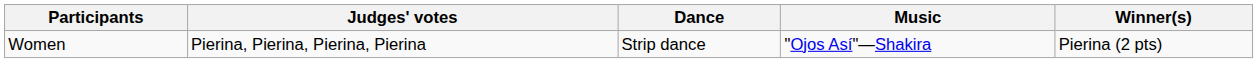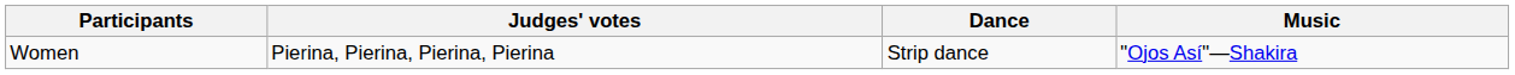 <table class="wikitable" style="width:95%; white-space:nowrap">
 <tr>
 <th>Participants</th>
 <th>Judges' votes</th>
 <th>Dance</th>
 <th>Music</th>
-<th>Winner(s)</th>
 </tr>
 <tr>
 <td>Women</td>
 <td>Pierina, Pierina, Pierina, Pierina</td>
 <td>Strip dance</td>
 <td>"<a href='#'>Ojos Así</a>"—<a href='#'>Shakira</a></td>
-<td>Pierina (2 pts)</td>
 </tr>
 </table>
